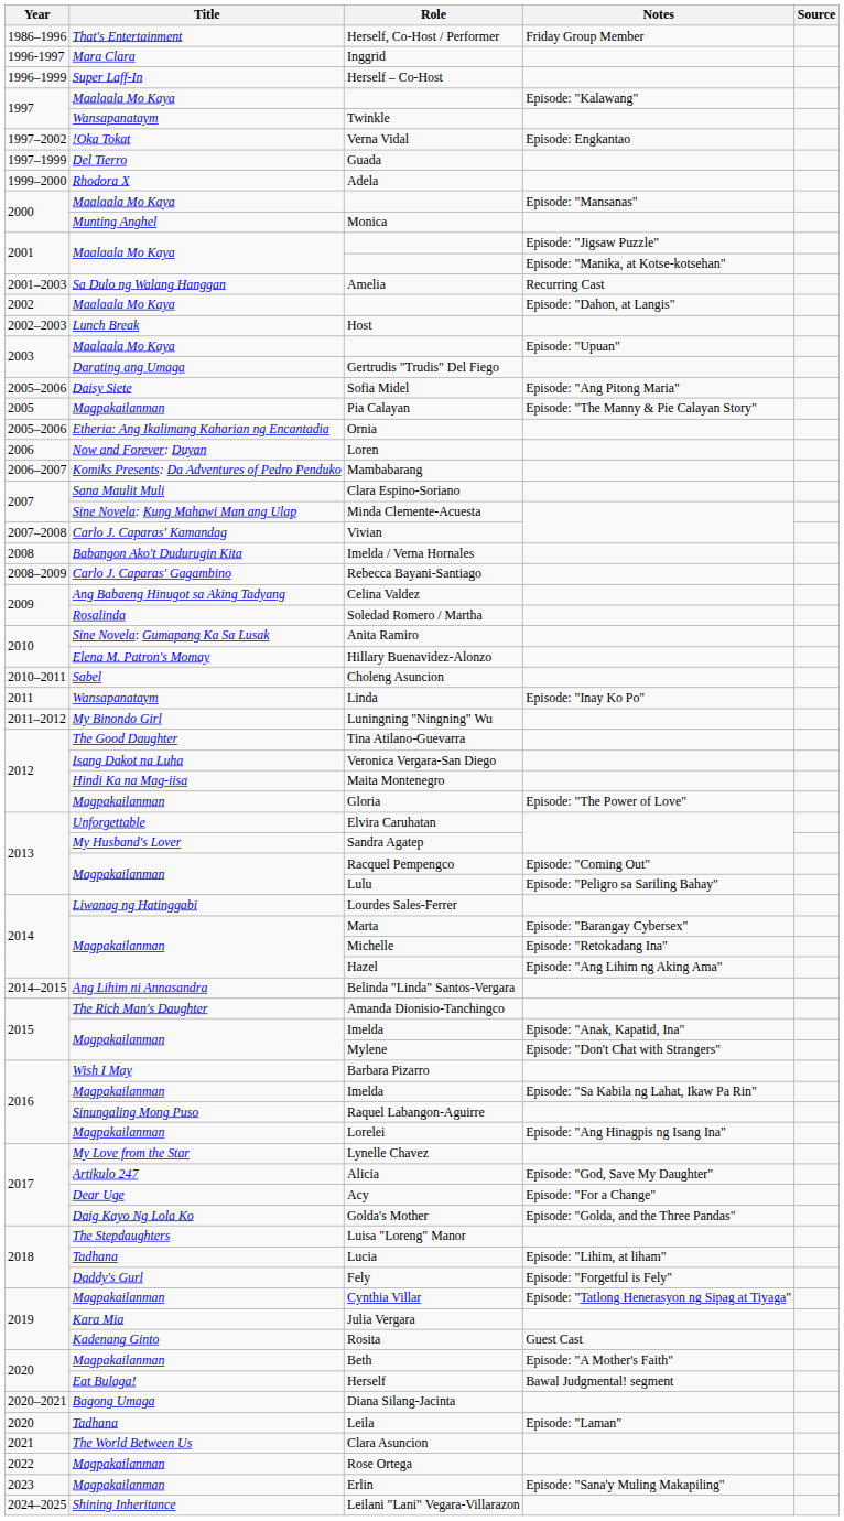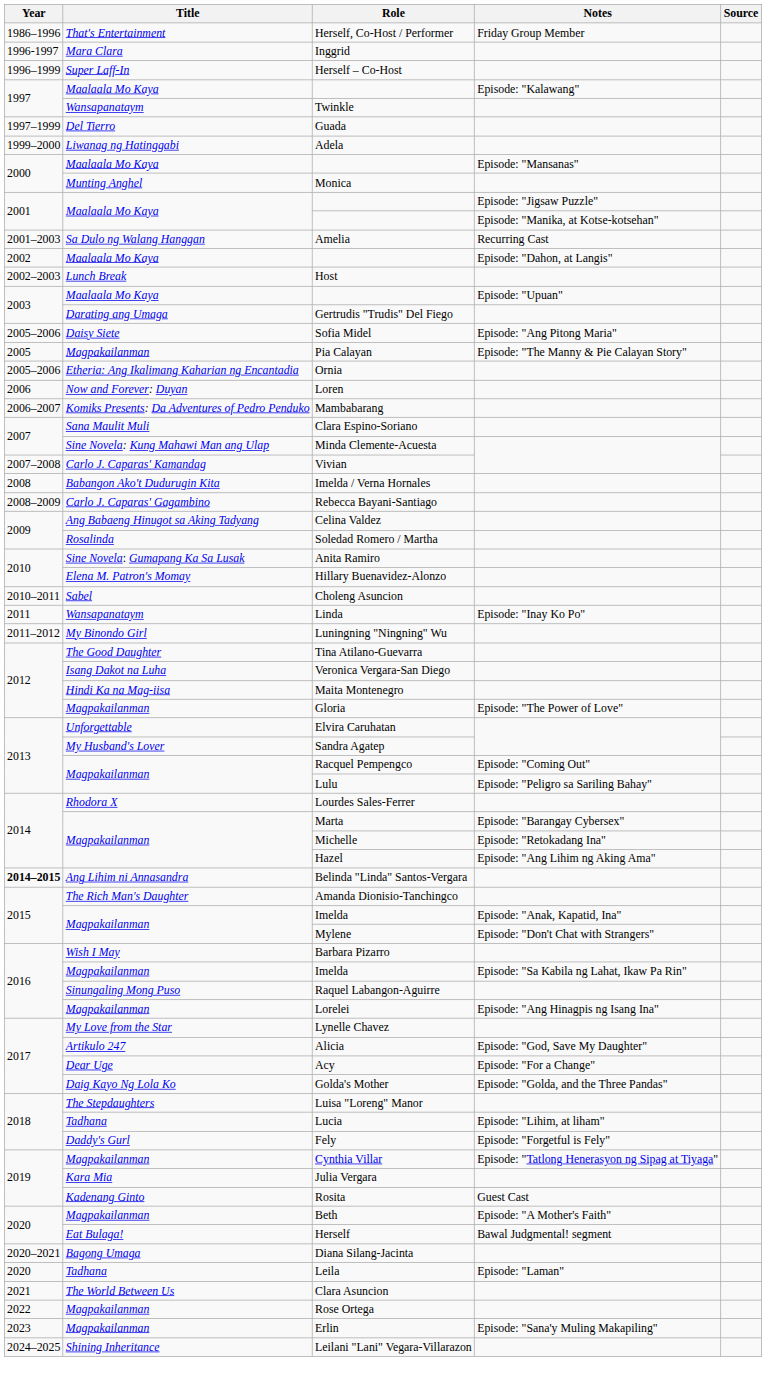 <table class="wikitable sortable" >
 <tr>
 <th>Year</th>
 <th>Title</th>
 <th>Role</th>
 <th class="unsortable">Notes</th>
 <th class="unsortable">Source</th>
 </tr>
 <tr>
 <td>1986–1996</td>
 <td><em><a href='#'>That's Entertainment</a></em></td>
 <td>Herself, Co-Host / Performer</td>
 <td>Friday Group Member</td>
 <td></td>
 </tr>
 <tr>
 <td>1996-1997</td>
 <td><em><a href='#'>Mara Clara</a></em></td>
 <td>Inggrid</td>
 <td></td>
 <td></td>
 </tr>
 <tr>
 <td>1996–1999</td>
 <td><em><a href='#'>Super Laff-In</a></em></td>
 <td>Herself – Co-Host</td>
 <td></td>
 <td></td>
 </tr>
 <tr>
 <td rowspan="2">1997</td>
 <td><em><a href='#'>Maalaala Mo Kaya</a></em></td>
 <td></td>
 <td>Episode: "Kalawang"</td>
 <td></td>
 </tr>
 <tr>
 <td><em><a href='#'>Wansapanataym</a></em></td>
 <td>Twinkle</td>
 <td></td>
 <td></td>
 </tr>
 <tr>
-<td>1997–2002</td>
-<td><em><a href='#'>!Oka Tokat</a></em></td>
-<td>Verna Vidal</td>
-<td>Episode: Engkantao</td>
-<td></td>
-</tr>
-<tr>
 <td>1997–1999</td>
 <td><em><a href='#'>Del Tierro</a></em></td>
 <td>Guada</td>
 <td></td>
 <td></td>
 </tr>
 <tr>
 <td>1999–2000</td>
-<td><em><a href='#'>Rhodora X</a></em></td>
+<td><em><a href='#'>Liwanag ng Hatinggabi</a></em></td>
 <td>Adela</td>
 <td></td>
 </tr>
 <tr>
 <td rowspan="2">2000</td>
 <td><em><a href='#'>Maalaala Mo Kaya</a></em></td>
 <td></td>
 <td>Episode: "Mansanas"</td>
 <td></td>
 </tr>
 <tr>
 <td><em><a href='#'>Munting Anghel</a></em></td>
 <td>Monica</td>
 <td></td>
 <td></td>
 </tr>
 <tr>
 <td rowspan="2">2001</td>
 <td rowspan="2"><em><a href='#'>Maalaala Mo Kaya</a></em></td>
 <td></td>
 <td>Episode: "Jigsaw Puzzle"</td>
 <td></td>
 </tr>
 <tr>
 <td></td>
 <td>Episode: "Manika, at Kotse-kotsehan"</td>
 <td></td>
 </tr>
 <tr>
 <td>2001–2003</td>
 <td><em><a href='#'>Sa Dulo ng Walang Hanggan</a></em></td>
 <td>Amelia</td>
 <td>Recurring Cast</td>
 <td></td>
 </tr>
 <tr>
 <td>2002</td>
 <td><em><a href='#'>Maalaala Mo Kaya</a></em></td>
 <td></td>
 <td>Episode: "Dahon, at Langis"</td>
 <td></td>
 </tr>
 <tr>
 <td>2002–2003</td>
 <td><em><a href='#'>Lunch Break</a></em></td>
 <td>Host</td>
 <td></td>
 <td></td>
 </tr>
 <tr>
 <td rowspan="2">2003</td>
 <td><em><a href='#'>Maalaala Mo Kaya</a></em></td>
 <td></td>
 <td>Episode: "Upuan"</td>
 <td></td>
 </tr>
 <tr>
 <td><em><a href='#'>Darating ang Umaga</a></em></td>
 <td>Gertrudis "Trudis" Del Fiego</td>
 <td></td>
 <td></td>
 </tr>
 <tr>
 <td>2005–2006</td>
 <td><em><a href='#'>Daisy Siete</a></em></td>
 <td>Sofia Midel</td>
 <td>Episode: "Ang Pitong Maria"</td>
 <td></td>
 </tr>
 <tr>
 <td>2005</td>
 <td><em><a href='#'>Magpakailanman</a></em></td>
 <td>Pia Calayan</td>
 <td>Episode: "The Manny & Pie Calayan Story"</td>
 <td></td>
 </tr>
 <tr>
 <td>2005–2006</td>
 <td><em><a href='#'>Etheria: Ang Ikalimang Kaharian ng Encantadia</a></em></td>
 <td>Ornia</td>
 <td></td>
 <td></td>
 </tr>
 <tr>
 <td>2006</td>
 <td><em><a href='#'>Now and Forever</a>: <a href='#'>Duyan</a></em></td>
 <td>Loren</td>
 <td></td>
 <td></td>
 </tr>
 <tr>
 <td>2006–2007</td>
 <td><em><a href='#'>Komiks Presents</a>: <a href='#'>Da Adventures of Pedro Penduko</a></em></td>
 <td>Mambabarang</td>
 <td></td>
 <td></td>
 </tr>
 <tr>
 <td rowspan="2">2007</td>
 <td><em><a href='#'>Sana Maulit Muli</a></em></td>
 <td>Clara Espino-Soriano</td>
 <td></td>
 <td></td>
 </tr>
 <tr>
 <td><em><a href='#'>Sine Novela</a>: <a href='#'>Kung Mahawi Man ang Ulap</a></em></td>
 <td>Minda Clemente-Acuesta</td>
 <td rowspan="2"></td>
 <td></td>
 </tr>
 <tr>
 <td>2007–2008</td>
 <td><em><a href='#'>Carlo J. Caparas' Kamandag</a></em></td>
 <td>Vivian</td>
 <td></td>
 </tr>
 <tr>
 <td>2008</td>
 <td><em><a href='#'>Babangon Ako't Dudurugin Kita</a></em></td>
 <td>Imelda / Verna Hornales</td>
 <td></td>
 <td></td>
 </tr>
 <tr>
 <td>2008–2009</td>
 <td><em><a href='#'>Carlo J. Caparas' Gagambino</a></em></td>
 <td>Rebecca Bayani-Santiago</td>
 <td></td>
 <td></td>
 </tr>
 <tr>
 <td rowspan="2">2009</td>
 <td><em><a href='#'>Ang Babaeng Hinugot sa Aking Tadyang</a></em></td>
 <td>Celina Valdez</td>
 <td></td>
 <td></td>
 </tr>
 <tr>
 <td><em><a href='#'>Rosalinda</a></em></td>
 <td>Soledad Romero / Martha</td>
 <td></td>
 <td></td>
 </tr>
 <tr>
 <td rowspan="2">2010</td>
 <td><em><a href='#'>Sine Novela</a></em>: <em><a href='#'>Gumapang Ka Sa Lusak</a></em></td>
 <td>Anita Ramiro</td>
 <td></td>
 </tr>
 <tr>
 <td><em><a href='#'>Elena M. Patron's Momay</a></em></td>
 <td>Hillary Buenavidez-Alonzo</td>
 <td></td>
 <td></td>
 </tr>
 <tr>
 <td>2010–2011</td>
 <td><em><a href='#'>Sabel</a></em></td>
 <td>Choleng Asuncion</td>
 <td></td>
 <td></td>
 </tr>
 <tr>
 <td>2011</td>
 <td><em><a href='#'>Wansapanataym</a></em></td>
 <td>Linda</td>
 <td>Episode: "Inay Ko Po"</td>
 <td></td>
 </tr>
 <tr>
 <td>2011–2012</td>
 <td><em><a href='#'>My Binondo Girl</a></em></td>
 <td>Luningning "Ningning" Wu</td>
 <td></td>
 <td></td>
 </tr>
 <tr>
 <td rowspan="4">2012</td>
 <td><em><a href='#'>The Good Daughter</a></em></td>
 <td>Tina Atilano-Guevarra</td>
 <td></td>
 <td></td>
 </tr>
 <tr>
 <td><em><a href='#'>Isang Dakot na Luha</a></em></td>
 <td>Veronica Vergara-San Diego</td>
 <td></td>
 <td></td>
 </tr>
 <tr>
 <td><em><a href='#'>Hindi Ka na Mag-iisa</a></em></td>
 <td>Maita Montenegro</td>
 <td></td>
 <td></td>
 </tr>
 <tr>
 <td><em><a href='#'>Magpakailanman</a></em></td>
 <td>Gloria</td>
 <td>Episode: "The Power of Love"</td>
 <td></td>
 </tr>
 <tr>
 <td rowspan="4">2013</td>
 <td><em><a href='#'>Unforgettable</a></em></td>
 <td>Elvira Caruhatan</td>
 <td rowspan="2"></td>
 <td></td>
 </tr>
 <tr>
 <td><em><a href='#'>My Husband's Lover</a></em></td>
 <td>Sandra Agatep</td>
 <td></td>
 </tr>
 <tr>
 <td rowspan="2"><em><a href='#'>Magpakailanman</a></em></td>
 <td>Racquel Pempengco</td>
 <td>Episode: "Coming Out"</td>
 <td></td>
 </tr>
 <tr>
 <td>Lulu</td>
 <td>Episode: "Peligro sa Sariling Bahay"</td>
 <td></td>
 </tr>
 <tr>
 <td rowspan="4">2014</td>
-<td><em><a href='#'>Liwanag ng Hatinggabi</a></em></td>
+<td><em><a href='#'>Rhodora X</a></em></td>
 <td>Lourdes Sales-Ferrer</td>
 <td></td>
 <td></td>
 </tr>
 <tr>
 <td rowspan="3"><em><a href='#'>Magpakailanman</a></em></td>
 <td>Marta</td>
 <td>Episode: "Barangay Cybersex"</td>
 <td></td>
 </tr>
 <tr>
 <td>Michelle</td>
 <td>Episode: "Retokadang Ina"</td>
 <td></td>
 </tr>
 <tr>
 <td>Hazel</td>
 <td>Episode: "Ang Lihim ng Aking Ama"</td>
 <td></td>
 </tr>
 <tr>
-<td>2014–2015</td>
+<td><strong>2014–2015</strong></td>
 <td><em><a href='#'>Ang Lihim ni Annasandra</a></em></td>
 <td>Belinda "Linda" Santos-Vergara</td>
 <td></td>
 <td></td>
 </tr>
 <tr>
 <td rowspan="3">2015</td>
 <td><em><a href='#'>The Rich Man's Daughter</a></em></td>
 <td>Amanda Dionisio-Tanchingco</td>
 <td></td>
 </tr>
 <tr>
 <td rowspan="2"><em><a href='#'>Magpakailanman</a></em></td>
 <td>Imelda</td>
 <td>Episode: "Anak, Kapatid, Ina"</td>
 <td></td>
 </tr>
 <tr>
 <td>Mylene</td>
 <td>Episode: "Don't Chat with Strangers"</td>
 <td></td>
 </tr>
 <tr>
 <td rowspan="4">2016</td>
 <td><em><a href='#'>Wish I May</a></em></td>
 <td>Barbara Pizarro</td>
 <td></td>
 <td></td>
 </tr>
 <tr>
 <td><em><a href='#'>Magpakailanman</a></em></td>
 <td>Imelda</td>
 <td>Episode: "Sa Kabila ng Lahat, Ikaw Pa Rin"</td>
 <td></td>
 </tr>
 <tr>
 <td><em><a href='#'>Sinungaling Mong Puso</a></em></td>
 <td>Raquel Labangon-Aguirre</td>
 <td></td>
 <td></td>
 </tr>
 <tr>
 <td><em><a href='#'>Magpakailanman</a></em></td>
 <td>Lorelei</td>
 <td>Episode: "Ang Hinagpis ng Isang Ina"</td>
 <td></td>
 </tr>
 <tr>
 <td rowspan="4">2017</td>
 <td><em><a href='#'>My Love from the Star</a></em></td>
 <td>Lynelle Chavez</td>
 <td></td>
 <td></td>
 </tr>
 <tr>
 <td><em><a href='#'>Artikulo 247</a></em></td>
 <td>Alicia</td>
 <td>Episode: "God, Save My Daughter"</td>
 <td></td>
 </tr>
 <tr>
 <td><em><a href='#'>Dear Uge</a></em></td>
 <td>Acy</td>
 <td>Episode: "For a Change"</td>
 <td></td>
 </tr>
 <tr>
 <td><em><a href='#'>Daig Kayo Ng Lola Ko</a></em></td>
 <td>Golda's Mother</td>
 <td>Episode: "Golda, and the Three Pandas"</td>
 <td></td>
 </tr>
 <tr>
 <td rowspan="3">2018</td>
 <td><em><a href='#'>The Stepdaughters</a></em></td>
 <td>Luisa "Loreng" Manor</td>
 <td></td>
 <td></td>
 </tr>
 <tr>
 <td><em><a href='#'>Tadhana</a></em></td>
 <td>Lucia</td>
 <td>Episode: "Lihim, at liham"</td>
 <td></td>
 </tr>
 <tr>
 <td><em><a href='#'>Daddy's Gurl</a></em></td>
 <td>Fely</td>
 <td>Episode: "Forgetful is Fely"</td>
 <td></td>
 </tr>
 <tr>
 <td rowspan="3">2019</td>
 <td><em><a href='#'>Magpakailanman</a></em></td>
 <td><a href='#'>Cynthia Villar</a></td>
 <td>Episode: "<a href='#'>Tatlong Henerasyon ng Sipag at Tiyaga</a>"</td>
 <td></td>
 </tr>
 <tr>
 <td><em><a href='#'>Kara Mia</a></em></td>
 <td>Julia Vergara</td>
 <td></td>
 <td></td>
 </tr>
 <tr>
 <td><em><a href='#'>Kadenang Ginto</a></em></td>
 <td>Rosita</td>
 <td>Guest Cast</td>
 <td></td>
 </tr>
 <tr>
 <td rowspan="2">2020</td>
 <td><em><a href='#'>Magpakailanman</a></em></td>
 <td>Beth</td>
 <td>Episode: "A Mother's Faith"</td>
 <td></td>
 </tr>
 <tr>
 <td><em><a href='#'>Eat Bulaga!</a></em></td>
 <td>Herself</td>
 <td>Bawal Judgmental! segment</td>
 <td></td>
 </tr>
 <tr>
 <td>2020–2021</td>
 <td><em><a href='#'>Bagong Umaga</a></em></td>
 <td>Diana Silang-Jacinta</td>
 <td></td>
 <td></td>
 </tr>
 <tr>
 <td>2020</td>
 <td><em><a href='#'>Tadhana</a></em></td>
 <td>Leila</td>
 <td>Episode: "Laman"</td>
 <td></td>
 </tr>
 <tr>
 <td>2021</td>
 <td><em><a href='#'>The World Between Us</a></em></td>
 <td>Clara Asuncion</td>
 <td></td>
 <td></td>
 </tr>
 <tr>
 <td>2022</td>
 <td><em><a href='#'>Magpakailanman</a></em></td>
 <td>Rose Ortega</td>
 <td></td>
 <td></td>
 </tr>
 <tr>
 <td>2023</td>
 <td><em><a href='#'>Magpakailanman</a></em></td>
 <td>Erlin</td>
 <td>Episode: "Sana'y Muling Makapiling"</td>
 <td></td>
 </tr>
 <tr>
 <td>2024–2025</td>
 <td><em><a href='#'>Shining Inheritance</a></em></td>
 <td>Leilani "Lani" Vegara-Villarazon</td>
 <td></td>
 <td></td>
 </tr>
 </table>
